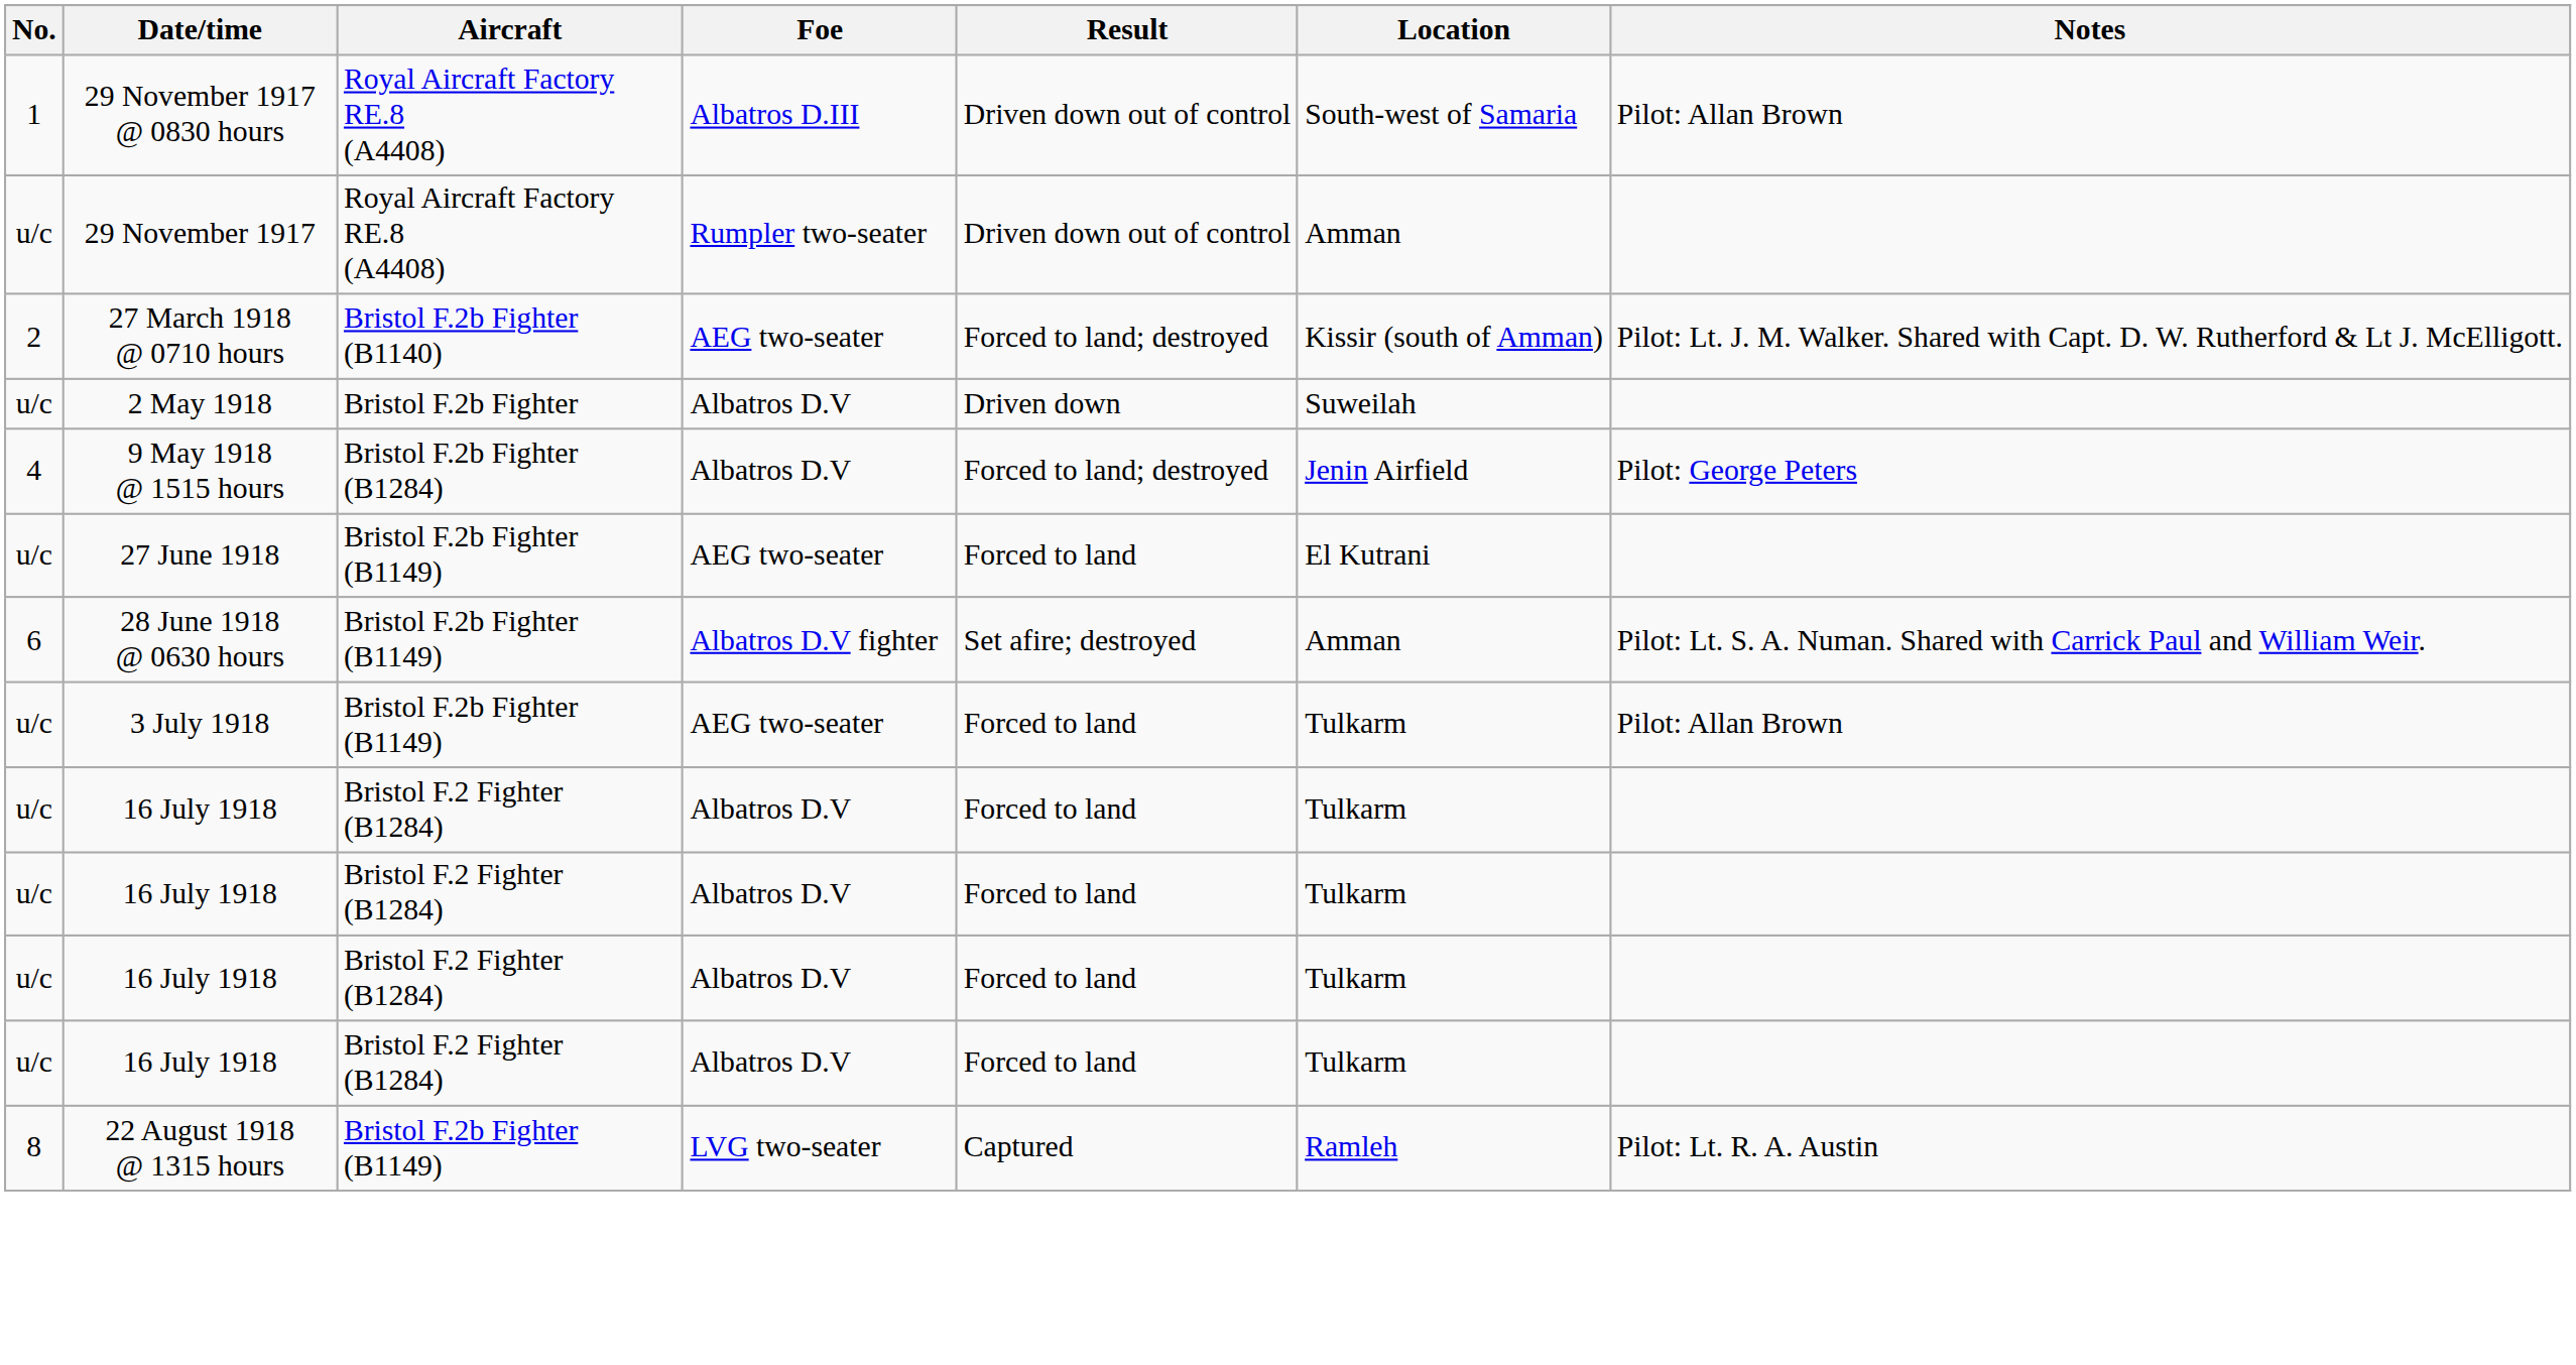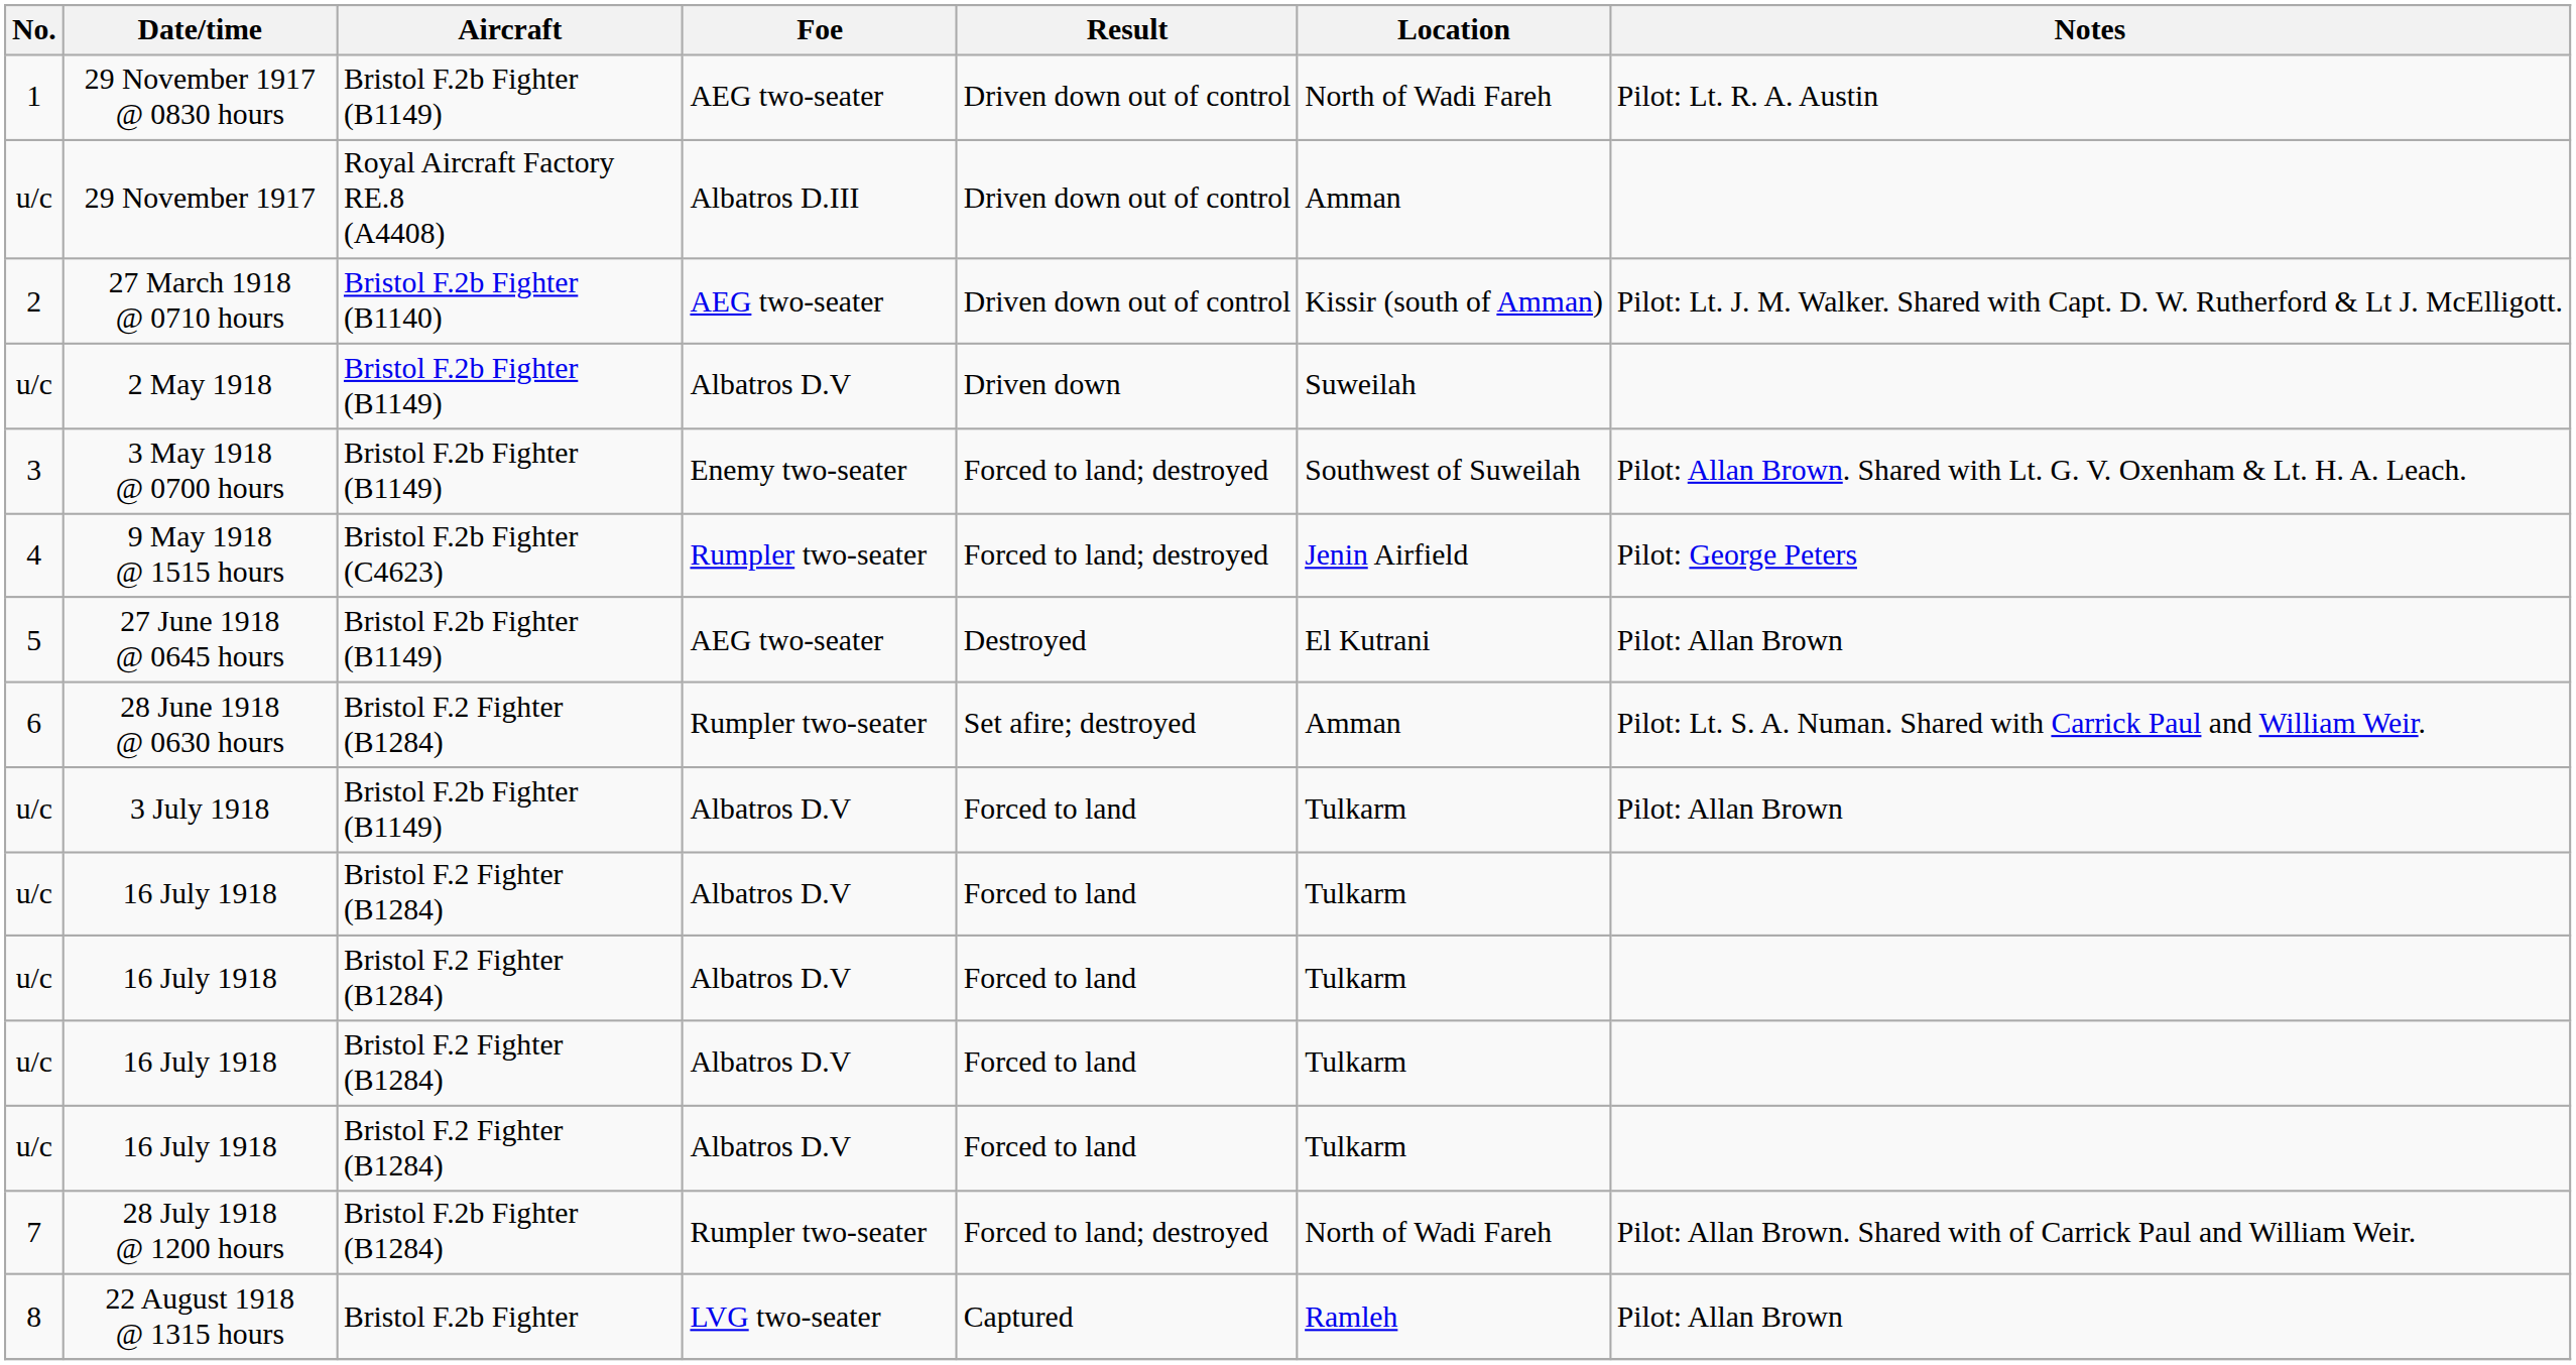 <table class="wikitable sortable" style="font-size:90%;">
 <tr>
 </tr>
 <tr>
 <th>No.</th>
 <th width="125">Date/time</th>
 <th width="160">Aircraft</th>
 <th width="125">Foe</th>
 <th>Result</th>
 <th>Location</th>
 <th>Notes</th>
 </tr>
 <tr>
 <td align="center">1</td>
 <td align="center">29 November 1917<br>@ 0830 hours</td>
-<td><a href='#'>Royal Aircraft Factory RE.8</a><br>(A4408)</td>
-<td><a href='#'>Albatros D.III</a></td>
+<td>Bristol F.2b Fighter<br>(B1149)</td>
+<td>AEG two-seater</td>
 <td>Driven down out of control</td>
-<td>South-west of <a href='#'>Samaria</a></td>
-<td>Pilot: Allan Brown</td>
+<td>North of Wadi Fareh</td>
+<td>Pilot: Lt. R. A. Austin</td>
 </tr>
 <tr>
 <td align="center">u/c</td>
 <td align="center">29 November 1917</td>
 <td>Royal Aircraft Factory RE.8<br>(A4408)</td>
-<td><a href='#'>Rumpler</a> two-seater</td>
+<td>Albatros D.III</td>
 <td>Driven down out of control</td>
 <td>Amman</td>
 <td></td>
 </tr>
 <tr>
 <td align="center">2</td>
 <td align="center">27 March 1918<br>@ 0710 hours</td>
 <td><a href='#'>Bristol F.2b Fighter</a><br>(B1140)</td>
 <td><a href='#'>AEG</a> two-seater</td>
-<td>Forced to land; destroyed</td>
+<td>Driven down out of control</td>
 <td>Kissir (south of <a href='#'>Amman</a>)</td>
 <td>Pilot: Lt. J. M. Walker. Shared with Capt. D. W. Rutherford & Lt J. McElligott.</td>
 </tr>
 <tr>
 <td align="center">u/c</td>
 <td align="center">2 May 1918</td>
-<td>Bristol F.2b Fighter</td>
+<td><a href='#'>Bristol F.2b Fighter</a><br>(B1149)</td>
 <td>Albatros D.V</td>
 <td>Driven down</td>
 <td>Suweilah</td>
 <td></td>
 </tr>
 <tr>
+<td align="center">3</td>
+<td align="center">3 May 1918<br>@ 0700 hours</td>
+<td>Bristol F.2b Fighter<br>(B1149)</td>
+<td>Enemy two-seater</td>
+<td>Forced to land; destroyed</td>
+<td>Southwest of Suweilah</td>
+<td>Pilot: <a href='#'>Allan Brown</a>. Shared with Lt. G. V. Oxenham & Lt. H. A. Leach.</td>
+</tr>
+<tr>
 <td align="center">4</td>
 <td align="center">9 May 1918<br>@ 1515 hours</td>
-<td>Bristol F.2b Fighter<br>(B1284)</td>
-<td>Albatros D.V</td>
+<td>Bristol F.2b Fighter<br>(C4623)</td>
+<td><a href='#'>Rumpler</a> two-seater</td>
 <td>Forced to land; destroyed</td>
 <td><a href='#'>Jenin</a> Airfield</td>
 <td>Pilot: <a href='#'>George Peters</a></td>
 </tr>
 <tr>
-<td align="center">u/c</td>
-<td align="center">27 June 1918</td>
+<td align="center">5</td>
+<td align="center">27 June 1918<br>@ 0645 hours</td>
 <td>Bristol F.2b Fighter<br>(B1149)</td>
 <td>AEG two-seater</td>
-<td>Forced to land</td>
+<td>Destroyed</td>
 <td>El Kutrani</td>
-<td></td>
+<td>Pilot: Allan Brown</td>
 </tr>
 <tr>
 <td align="center">6</td>
 <td align="center">28 June 1918<br>@ 0630 hours</td>
-<td>Bristol F.2b Fighter<br>(B1149)</td>
-<td><a href='#'>Albatros D.V</a> fighter</td>
+<td>Bristol F.2 Fighter<br>(B1284)</td>
+<td>Rumpler two-seater</td>
 <td>Set afire; destroyed</td>
 <td>Amman</td>
 <td>Pilot: Lt. S. A. Numan. Shared with <a href='#'>Carrick Paul</a> and <a href='#'>William Weir</a>.</td>
 </tr>
 <tr>
 <td align="center">u/c</td>
 <td align="center">3 July 1918</td>
 <td>Bristol F.2b Fighter<br>(B1149)</td>
-<td>AEG two-seater</td>
+<td>Albatros D.V</td>
 <td>Forced to land</td>
 <td>Tulkarm</td>
 <td>Pilot: Allan Brown</td>
 </tr>
 <tr>
 <td align="center">u/c</td>
 <td align="center">16 July 1918</td>
 <td>Bristol F.2 Fighter<br>(B1284)</td>
 <td>Albatros D.V</td>
 <td>Forced to land</td>
 <td>Tulkarm</td>
 <td></td>
 </tr>
 <tr>
 <td align="center">u/c</td>
 <td align="center">16 July 1918</td>
 <td>Bristol F.2 Fighter<br>(B1284)</td>
 <td>Albatros D.V</td>
 <td>Forced to land</td>
 <td>Tulkarm</td>
 <td></td>
 </tr>
 <tr>
 <td align="center">u/c</td>
 <td align="center">16 July 1918</td>
 <td>Bristol F.2 Fighter<br>(B1284)</td>
 <td>Albatros D.V</td>
 <td>Forced to land</td>
 <td>Tulkarm</td>
 <td></td>
 </tr>
 <tr>
 <td align="center">u/c</td>
 <td align="center">16 July 1918</td>
 <td>Bristol F.2 Fighter<br>(B1284)</td>
 <td>Albatros D.V</td>
 <td>Forced to land</td>
 <td>Tulkarm</td>
 </tr>
 <tr>
+<td align="center">7</td>
+<td align="center">28 July 1918<br>@ 1200 hours</td>
+<td>Bristol F.2b Fighter<br>(B1284)</td>
+<td>Rumpler two-seater</td>
+<td>Forced to land; destroyed</td>
+<td>North of Wadi Fareh</td>
+<td>Pilot: Allan Brown. Shared with of Carrick Paul and William Weir.</td>
+</tr>
+<tr>
 <td align="center">8</td>
 <td align="center">22 August 1918<br>@ 1315 hours</td>
-<td><a href='#'>Bristol F.2b Fighter</a><br>(B1149)</td>
+<td>Bristol F.2b Fighter</td>
 <td><a href='#'>LVG</a> two-seater</td>
 <td>Captured</td>
 <td><a href='#'>Ramleh</a></td>
-<td>Pilot: Lt. R. A. Austin</td>
+<td>Pilot: Allan Brown</td>
 </tr>
 <tr>
 </tr>
 </table>
